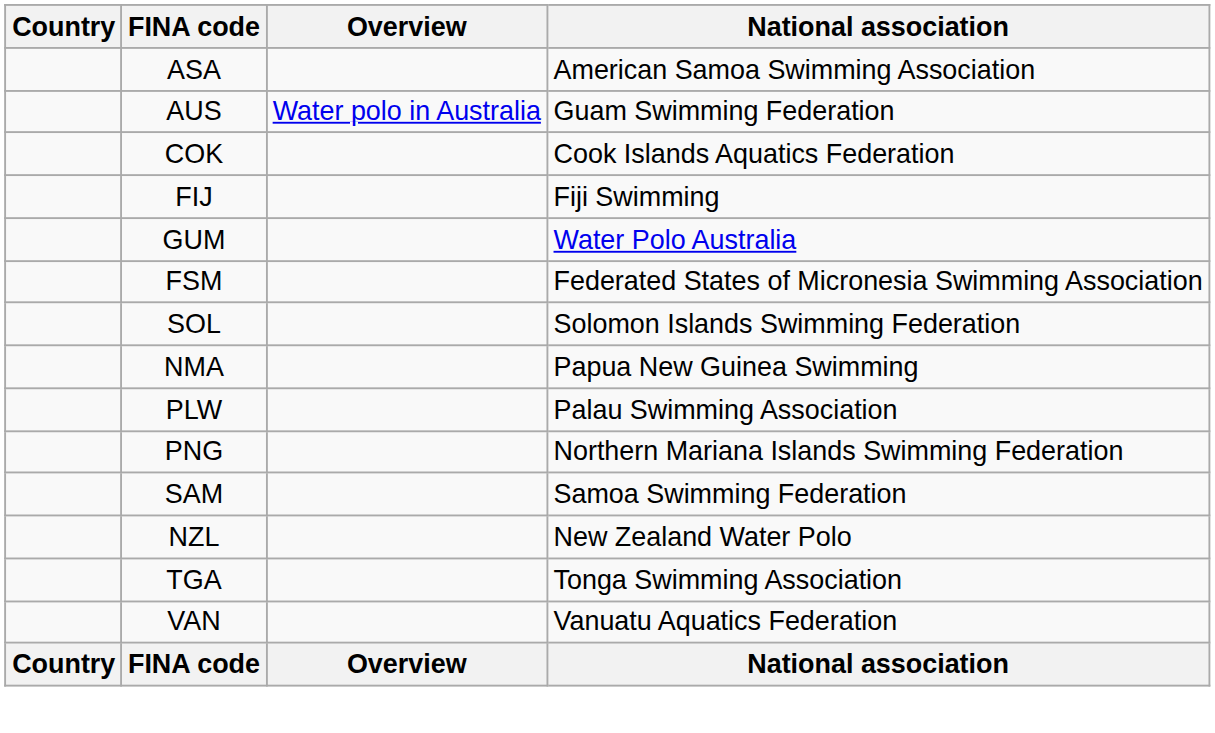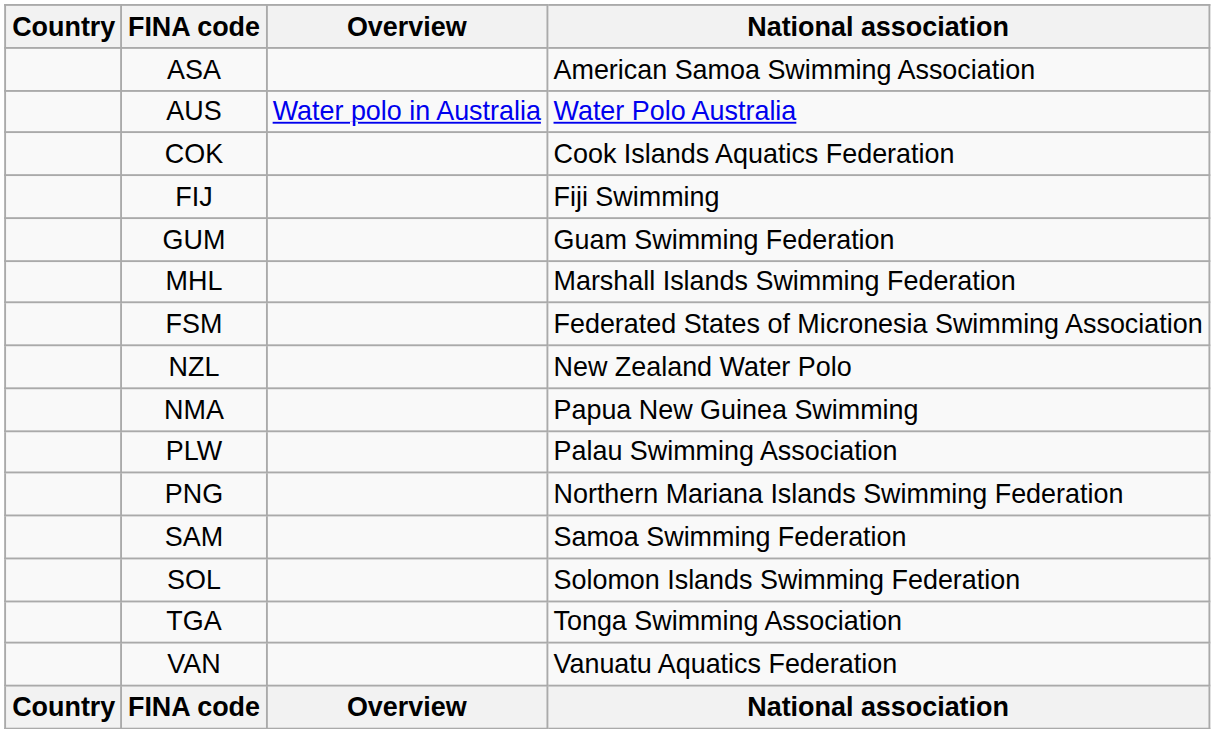 <table class="wikitable" style="text-align: left; font-size: 90%; margin-left: 1em;">
 <tr>
 <th>Country</th>
 <th>FINA code</th>
 <th>Overview</th>
 <th>National association</th>
 </tr>
 <tr>
 <td></td>
 <td style="text-align: center;">ASA</td>
 <td></td>
 <td>American Samoa Swimming Association</td>
 </tr>
 <tr>
 <td></td>
 <td style="text-align: center;">AUS</td>
 <td><a href='#'>Water polo in Australia</a></td>
-<td>Guam Swimming Federation</td>
+<td><a href='#'>Water Polo Australia</a></td>
 </tr>
 <tr>
 <td></td>
 <td style="text-align: center;">COK</td>
 <td></td>
 <td>Cook Islands Aquatics Federation</td>
 </tr>
 <tr>
 <td></td>
 <td style="text-align: center;">FIJ</td>
 <td></td>
 <td>Fiji Swimming</td>
 </tr>
 <tr>
 <td></td>
 <td style="text-align: center;">GUM</td>
 <td></td>
-<td><a href='#'>Water Polo Australia</a></td>
+<td>Guam Swimming Federation</td>
+</tr>
+<tr>
+<td></td>
+<td style="text-align: center;">MHL</td>
+<td></td>
+<td>Marshall Islands Swimming Federation</td>
 </tr>
 <tr>
 <td></td>
 <td style="text-align: center;">FSM</td>
 <td></td>
 <td>Federated States of Micronesia Swimming Association</td>
 </tr>
 <tr>
 <td></td>
-<td style="text-align: center;">SOL</td>
+<td style="text-align: center;">NZL</td>
 <td></td>
-<td>Solomon Islands Swimming Federation</td>
+<td>New Zealand Water Polo</td>
 </tr>
 <tr>
 <td></td>
 <td style="text-align: center;">NMA</td>
 <td></td>
 <td>Papua New Guinea Swimming</td>
 </tr>
 <tr>
 <td></td>
 <td style="text-align: center;">PLW</td>
 <td></td>
 <td>Palau Swimming Association</td>
 </tr>
 <tr>
 <td></td>
 <td style="text-align: center;">PNG</td>
 <td></td>
 <td>Northern Mariana Islands Swimming Federation</td>
 </tr>
 <tr>
 <td></td>
 <td style="text-align: center;">SAM</td>
 <td></td>
 <td>Samoa Swimming Federation</td>
 </tr>
 <tr>
 <td></td>
-<td style="text-align: center;">NZL</td>
+<td style="text-align: center;">SOL</td>
 <td></td>
-<td>New Zealand Water Polo</td>
+<td>Solomon Islands Swimming Federation</td>
 </tr>
 <tr>
 <td></td>
 <td style="text-align: center;">TGA</td>
 <td></td>
 <td>Tonga Swimming Association</td>
 </tr>
 <tr>
 <td></td>
 <td style="text-align: center;">VAN</td>
 <td></td>
 <td>Vanuatu Aquatics Federation</td>
 </tr>
 <tr>
 <th>Country</th>
 <th>FINA code</th>
 <th>Overview</th>
 <th>National association</th>
 </tr>
 </table>
